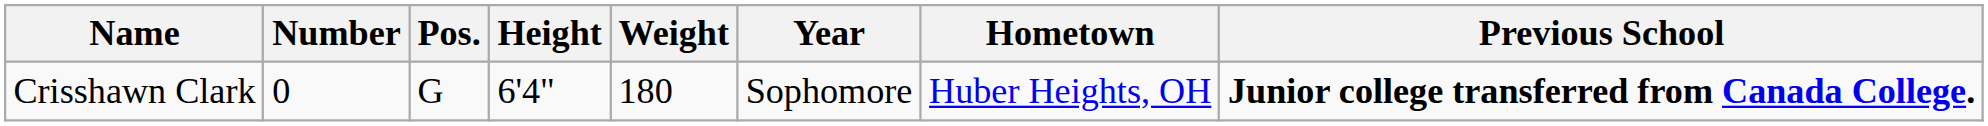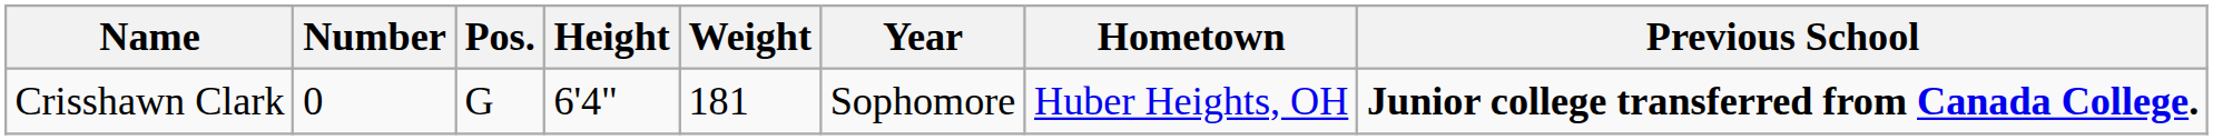 <table class="wikitable sortable" border="1">
 <tr>
 <th>Name</th>
 <th>Number</th>
 <th>Pos.</th>
 <th>Height</th>
 <th>Weight</th>
 <th>Year</th>
 <th>Hometown</th>
 <th class="unsortable">Previous School</th>
 </tr>
 <tr>
 <td>Crisshawn Clark</td>
 <td>0</td>
 <td>G</td>
 <td>6'4"</td>
-<td>180</td>
+<td>181</td>
 <td>Sophomore</td>
 <td><a href='#'>Huber Heights, OH</a></td>
 <td><strong>Junior college transferred from <a href='#'>Canada College</a>.</strong></td>
 </tr>
 </table>
